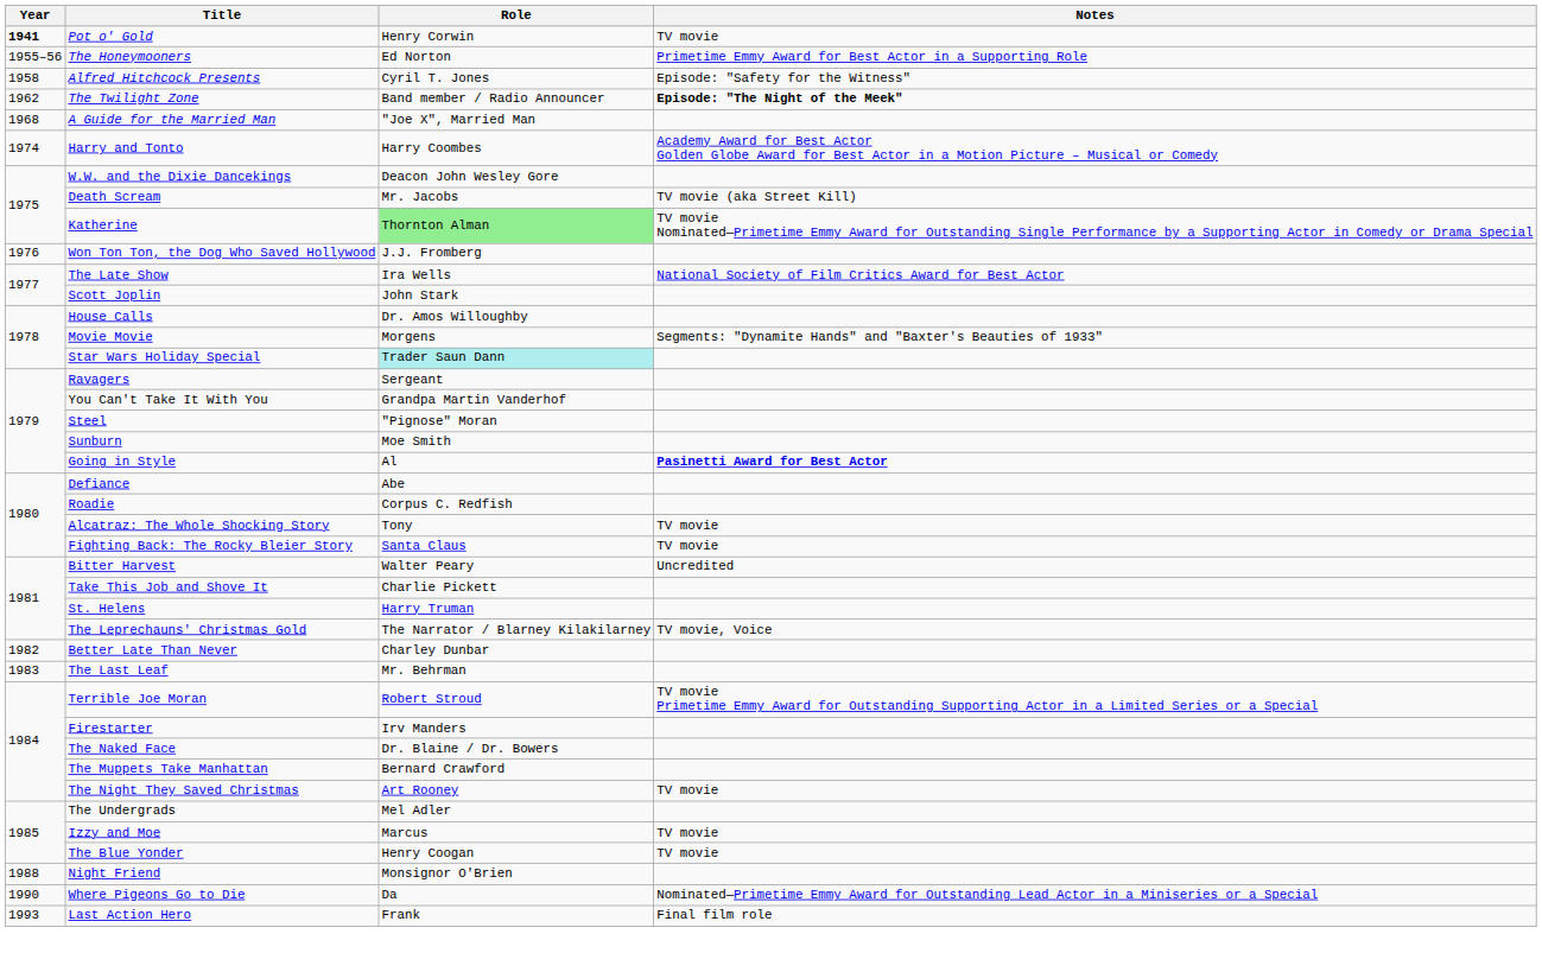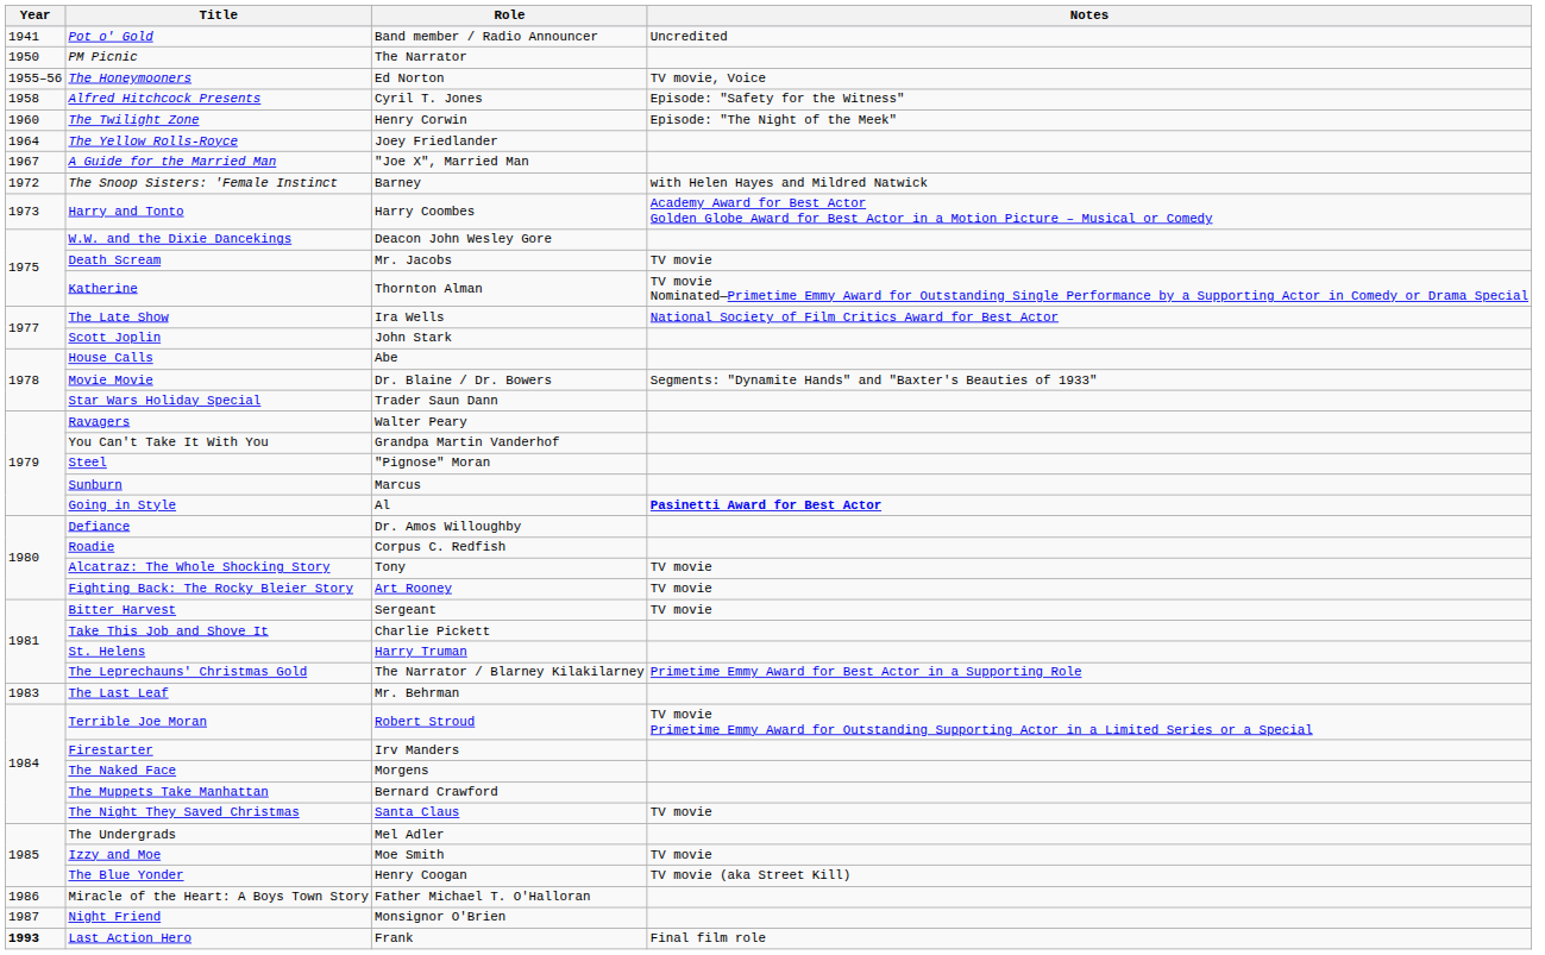 <table class="wikitable">
 <tr style="background:#B0C4DE;">
 <th>Year</th>
 <th>Title</th>
 <th>Role</th>
 <th>Notes</th>
 </tr>
 <tr>
-<td><strong>1941</strong></td>
+<td>1941</td>
 <td><em><a href='#'>Pot o' Gold</a></em></td>
-<td>Henry Corwin</td>
-<td>TV movie</td>
+<td>Band member / Radio Announcer</td>
+<td>Uncredited</td>
+</tr>
+<tr>
+<td>1950</td>
+<td><em>PM Picnic</em></td>
+<td>The Narrator</td>
+<td></td>
 </tr>
 <tr>
 <td>1955–56</td>
 <td><em><a href='#'>The Honeymooners</a></em></td>
 <td>Ed Norton</td>
-<td><a href='#'>Primetime Emmy Award for Best Actor in a Supporting Role</a> </td>
+<td>TV movie, Voice</td>
 </tr>
 <tr>
 <td>1958</td>
 <td><em><a href='#'>Alfred Hitchcock Presents</a></em></td>
 <td>Cyril T. Jones</td>
 <td>Episode: "Safety for the Witness"</td>
 </tr>
 <tr>
-<td>1962</td>
+<td>1960</td>
 <td><em><a href='#'>The Twilight Zone</a></em></td>
-<td>Band member / Radio Announcer</td>
-<td><strong>Episode: "The Night of the Meek"</strong></td>
+<td>Henry Corwin</td>
+<td>Episode: "The Night of the Meek"</td>
 </tr>
 <tr>
-<td>1968</td>
+<td>1964</td>
+<td><em><a href='#'>The Yellow Rolls-Royce</a></em></td>
+<td>Joey Friedlander</td>
+<td></td>
+</tr>
+<tr>
+<td>1967</td>
 <td><em><a href='#'>A Guide for the Married Man</a></em></td>
 <td>"Joe X", Married Man</td>
 <td></td>
 </tr>
 <tr>
-<td>1974</td>
+<td>1972</td>
+<td><em>The Snoop Sisters: 'Female Instinct<strong></td>
+<td>Barney</td>
+<td>with Helen Hayes and Mildred Natwick</td>
+</tr>
+<tr>
+<td>1973</td>
 <td></em><a href='#'>Harry and Tonto</a><em></td>
 <td>Harry Coombes</td>
 <td><a href='#'>Academy Award for Best Actor</a> <br> <a href='#'>Golden Globe Award for Best Actor in a Motion Picture – Musical or Comedy</a></td>
 </tr>
 <tr>
 <td rowspan=3>1975</td>
 <td></em><a href='#'>W.W. and the Dixie Dancekings</a><em></td>
 <td>Deacon John Wesley Gore</td>
 <td></td>
 </tr>
 <tr>
 <td></em><a href='#'>Death Scream</a><em></td>
 <td>Mr. Jacobs</td>
-<td>TV movie (aka Street Kill)</td>
+<td>TV movie</td>
 </tr>
 <tr>
 <td></em><a href='#'>Katherine</a><em></td>
-<td style="background: lightgreen;">Thornton Alman</td>
+<td>Thornton Alman</td>
 <td>TV movie <br> Nominated—<a href='#'>Primetime Emmy Award for Outstanding Single Performance by a Supporting Actor in Comedy or Drama Special</a></td>
-</tr>
-<tr>
-<td>1976</td>
-<td></em><a href='#'>Won Ton Ton, the Dog Who Saved Hollywood</a><em></td>
-<td>J.J. Fromberg</td>
-<td></td>
 </tr>
 <tr>
 <td rowspan="2">1977</td>
 <td></em><a href='#'>The Late Show</a><em></td>
 <td>Ira Wells</td>
 <td><a href='#'>National Society of Film Critics Award for Best Actor</a></td>
 </tr>
 <tr>
 <td></em><a href='#'>Scott Joplin</a><em></td>
 <td>John Stark</td>
 <td></td>
 </tr>
 <tr>
 <td rowspan="3">1978</td>
 <td></em><a href='#'>House Calls</a><em></td>
-<td>Dr. Amos Willoughby</td>
+<td>Abe</td>
 <td></td>
 </tr>
 <tr>
 <td></em><a href='#'>Movie Movie</a><em></td>
-<td>Morgens</td>
+<td>Dr. Blaine / Dr. Bowers</td>
 <td>Segments: "Dynamite Hands" and "Baxter's Beauties of 1933"</td>
 </tr>
 <tr>
 <td></em><a href='#'>Star Wars Holiday Special</a><em></td>
-<td style="background: paleturquoise;">Trader Saun Dann</td>
+<td>Trader Saun Dann</td>
 <td></td>
 </tr>
 <tr>
 <td rowspan="5">1979</td>
 <td></em><a href='#'>Ravagers</a><em></td>
-<td>Sergeant</td>
+<td>Walter Peary</td>
 <td></td>
 </tr>
 <tr>
 <td></em>You Can't Take It With You<em></td>
 <td>Grandpa Martin Vanderhof</td>
 <td></td>
 </tr>
 <tr>
 <td></em><a href='#'>Steel</a><em></td>
 <td>"Pignose" Moran</td>
 <td></td>
 </tr>
 <tr>
 <td></em><a href='#'>Sunburn</a><em></td>
-<td>Moe Smith</td>
+<td>Marcus</td>
 <td></td>
 </tr>
 <tr>
 <td></em><a href='#'>Going in Style</a><em></td>
 <td>Al</td>
 <td><strong><a href='#'>Pasinetti Award for Best Actor</a></strong></td>
 </tr>
 <tr>
 <td rowspan=4>1980</td>
 <td></em><a href='#'>Defiance</a><em></td>
-<td>Abe</td>
+<td>Dr. Amos Willoughby</td>
 <td></td>
 </tr>
 <tr>
 <td></em><a href='#'>Roadie</a><em></td>
 <td>Corpus C. Redfish</td>
 <td></td>
 </tr>
 <tr>
 <td></em><a href='#'>Alcatraz: The Whole Shocking Story</a><em></td>
 <td>Tony</td>
 <td>TV movie</td>
 </tr>
 <tr>
 <td></em><a href='#'>Fighting Back: The Rocky Bleier Story</a><em></td>
-<td><a href='#'>Santa Claus</a></td>
+<td><a href='#'>Art Rooney</a></td>
 <td>TV movie</td>
 </tr>
 <tr>
 <td rowspan="4">1981</td>
 <td></em><a href='#'>Bitter Harvest</a><em></td>
-<td>Walter Peary</td>
-<td>Uncredited</td>
+<td>Sergeant</td>
+<td>TV movie</td>
 </tr>
 <tr>
 <td></em><a href='#'>Take This Job and Shove It</a><em></td>
 <td>Charlie Pickett</td>
 <td></td>
 </tr>
 <tr>
 <td></em><a href='#'>St. Helens</a><em></td>
 <td><a href='#'>Harry Truman</a></td>
 <td></td>
 </tr>
 <tr>
 <td></em><a href='#'>The Leprechauns' Christmas Gold</a><em></td>
 <td>The Narrator / Blarney Kilakilarney</td>
-<td>TV movie, Voice</td>
-</tr>
-<tr>
-<td>1982</td>
-<td></em><a href='#'>Better Late Than Never</a><em></td>
-<td>Charley Dunbar</td>
-<td></td>
+<td><a href='#'>Primetime Emmy Award for Best Actor in a Supporting Role</a> </td>
 </tr>
 <tr>
 <td>1983</td>
 <td></em><a href='#'>The Last Leaf</a><em></td>
 <td>Mr. Behrman</td>
 <td></td>
 </tr>
 <tr>
 <td rowspan="5">1984</td>
 <td></em><a href='#'>Terrible Joe Moran</a><em></td>
 <td><a href='#'>Robert Stroud</a></td>
 <td>TV movie <br> <a href='#'>Primetime Emmy Award for Outstanding Supporting Actor in a Limited Series or a Special</a></td>
 </tr>
 <tr>
 <td></em><a href='#'>Firestarter</a><em></td>
 <td>Irv Manders</td>
 <td></td>
 </tr>
 <tr>
 <td></em><a href='#'>The Naked Face</a><em></td>
-<td>Dr. Blaine / Dr. Bowers</td>
+<td>Morgens</td>
 <td></td>
 </tr>
 <tr>
 <td></em><a href='#'>The Muppets Take Manhattan</a><em></td>
 <td>Bernard Crawford</td>
 <td></td>
 </tr>
 <tr>
 <td></em><a href='#'>The Night They Saved Christmas</a><em></td>
-<td><a href='#'>Art Rooney</a></td>
+<td><a href='#'>Santa Claus</a></td>
 <td>TV movie</td>
 </tr>
 <tr>
 <td rowspan="3">1985</td>
 <td></em>The Undergrads<em></td>
 <td>Mel Adler</td>
 <td></td>
 </tr>
 <tr>
 <td></em><a href='#'>Izzy and Moe</a><em></td>
-<td>Marcus</td>
+<td>Moe Smith</td>
 <td>TV movie</td>
 </tr>
 <tr>
 <td></em><a href='#'>The Blue Yonder</a><em></td>
 <td>Henry Coogan</td>
-<td>TV movie</td>
+<td>TV movie (aka Street Kill)</td>
 </tr>
 <tr>
-<td>1988</td>
+<td>1986</td>
+<td></em>Miracle of the Heart: A Boys Town Story<em></td>
+<td>Father Michael T. O'Halloran</td>
+<td></td>
+</tr>
+<tr>
+<td>1987</td>
 <td></em><a href='#'>Night Friend</a><em></td>
 <td>Monsignor O'Brien</td>
 <td></td>
 </tr>
 <tr>
-<td>1990</td>
-<td></em><a href='#'>Where Pigeons Go to Die</a><em></td>
-<td>Da</td>
-<td>Nominated—<a href='#'>Primetime Emmy Award for Outstanding Lead Actor in a Miniseries or a Special</a></td>
-</tr>
-<tr>
-<td>1993</td>
+<td><strong>1993</strong></td>
 <td></em><a href='#'>Last Action Hero</a><em></td>
 <td>Frank</td>
 <td>Final film role</td>
 </tr>
 </table>
